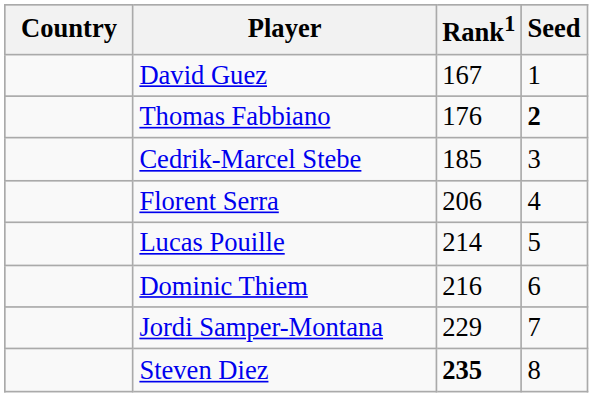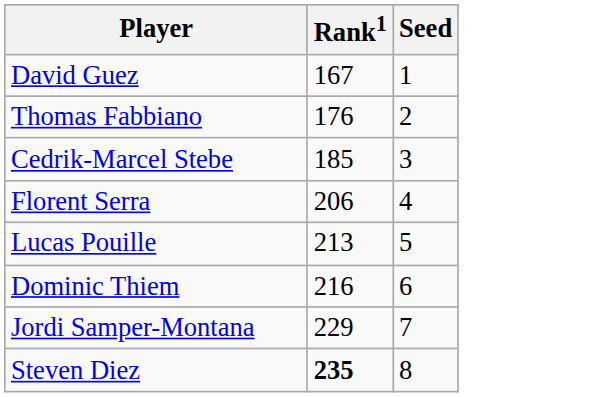 <table class="sortable wikitable">
 <tr>
-<th width="70">Country</th>
 <th width="175">Player</th>
 <th>Rank<sup>1</sup></th>
 <th>Seed</th>
 </tr>
 <tr>
-<td></td>
 <td><a href='#'>David Guez</a></td>
 <td>167</td>
 <td>1</td>
 </tr>
 <tr>
-<td></td>
 <td><a href='#'>Thomas Fabbiano</a></td>
 <td>176</td>
-<td><strong>2</strong></td>
+<td>2</td>
 </tr>
 <tr>
-<td></td>
 <td><a href='#'>Cedrik-Marcel Stebe</a></td>
 <td>185</td>
 <td>3</td>
 </tr>
 <tr>
-<td></td>
 <td><a href='#'>Florent Serra</a></td>
 <td>206</td>
 <td>4</td>
 </tr>
 <tr>
-<td></td>
 <td><a href='#'>Lucas Pouille</a></td>
-<td>214</td>
+<td>213</td>
 <td>5</td>
 </tr>
 <tr>
-<td></td>
 <td><a href='#'>Dominic Thiem</a></td>
 <td>216</td>
 <td>6</td>
 </tr>
 <tr>
-<td></td>
 <td><a href='#'>Jordi Samper-Montana</a></td>
 <td>229</td>
 <td>7</td>
 </tr>
 <tr>
-<td></td>
 <td><a href='#'>Steven Diez</a></td>
 <td><strong>235</strong></td>
 <td>8</td>
 </tr>
 </table>
